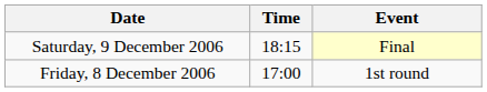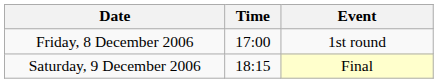 <table class = "wikitable" style="text-align:center;">
 <tr>
 <th width=220>Date</th>
 <th width=50>Time</th>
 <th width=150>Event</th>
 </tr>
 <tr>
+<td>Friday, 8 December 2006</td>
+<td>17:00</td>
+<td>1st round</td>
+</tr>
+<tr>
 <td>Saturday, 9 December 2006</td>
 <td>18:15</td>
 <td bgcolor=ffffcc>Final</td>
 </tr>
-<tr>
-<td>Friday, 8 December 2006</td>
-<td>17:00</td>
-<td>1st round</td>
-</tr>
 </table>
